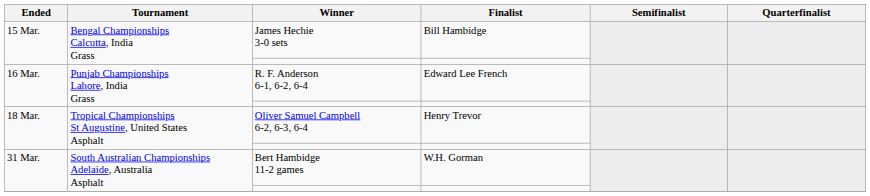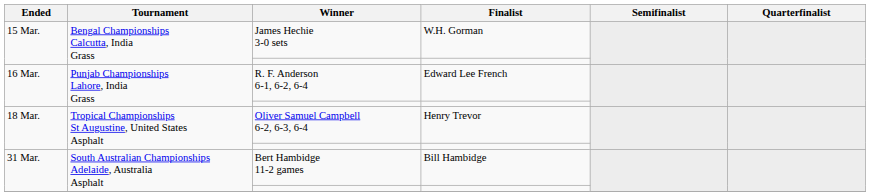 <table class="wikitable" style="font-size:85%;">
 <tr>
 <th width="75">Ended</th>
 <th width="230">Tournament</th>
 <th width="210">Winner</th>
 <th width="210">Finalist</th>
 <th width="170">Semifinalist</th>
 <th width="170">Quarterfinalist</th>
 </tr>
 <tr valign=top>
 <td rowspan=2>15 Mar.</td>
 <td rowspan=2><a href='#'>Bengal Championships</a><br><a href='#'>Calcutta</a>, India<br>Grass</td>
 <td> James Hechie<br>3-0 sets</td>
-<td> Bill Hambidge</td>
+<td> W.H. Gorman</td>
 <td style="background:#ededed;" rowspan=2></td>
 <td style="background:#ededed;" rowspan=2></td>
 </tr>
 <tr valign=top>
 <td></td>
 <td></td>
 </tr>
 <tr valign=top>
 <td rowspan=2>16 Mar.</td>
 <td rowspan="2"><a href='#'>Punjab Championships</a><br><a href='#'>Lahore</a>, India<br>Grass</td>
 <td> R. F. Anderson <br>6-1, 6-2, 6-4</td>
 <td> Edward Lee French</td>
 <td style="background:#ededed;" rowspan=2></td>
 <td style="background:#ededed;" rowspan=2></td>
 </tr>
 <tr valign=top>
 <td></td>
 <td></td>
 </tr>
 <tr valign=top>
 <td rowspan=2>18 Mar.</td>
 <td rowspan="2"><a href='#'>Tropical Championships</a><br><a href='#'>St Augustine</a>, United States<br>Asphalt</td>
 <td> <a href='#'>Oliver Samuel Campbell</a><br>6-2, 6-3, 6-4</td>
 <td> Henry Trevor</td>
 <td style="background:#ededed;" rowspan=2></td>
 <td style="background:#ededed;" rowspan=2></td>
 </tr>
 <tr valign=top>
 <td></td>
 <td></td>
 </tr>
 <tr valign=top>
 <td rowspan=2>31 Mar.</td>
 <td rowspan=2><a href='#'>South Australian Championships</a><br><a href='#'>Adelaide</a>, Australia<br>Asphalt</td>
 <td> Bert Hambidge<br>11-2 games</td>
-<td> W.H. Gorman</td>
+<td> Bill Hambidge</td>
 <td style="background:#ededed;" rowspan=2></td>
 <td style="background:#ededed;" rowspan=2></td>
 </tr>
 <tr valign=top>
 <td></td>
 <td></td>
 </tr>
 <tr valign=top>
 </tr>
 </table>
